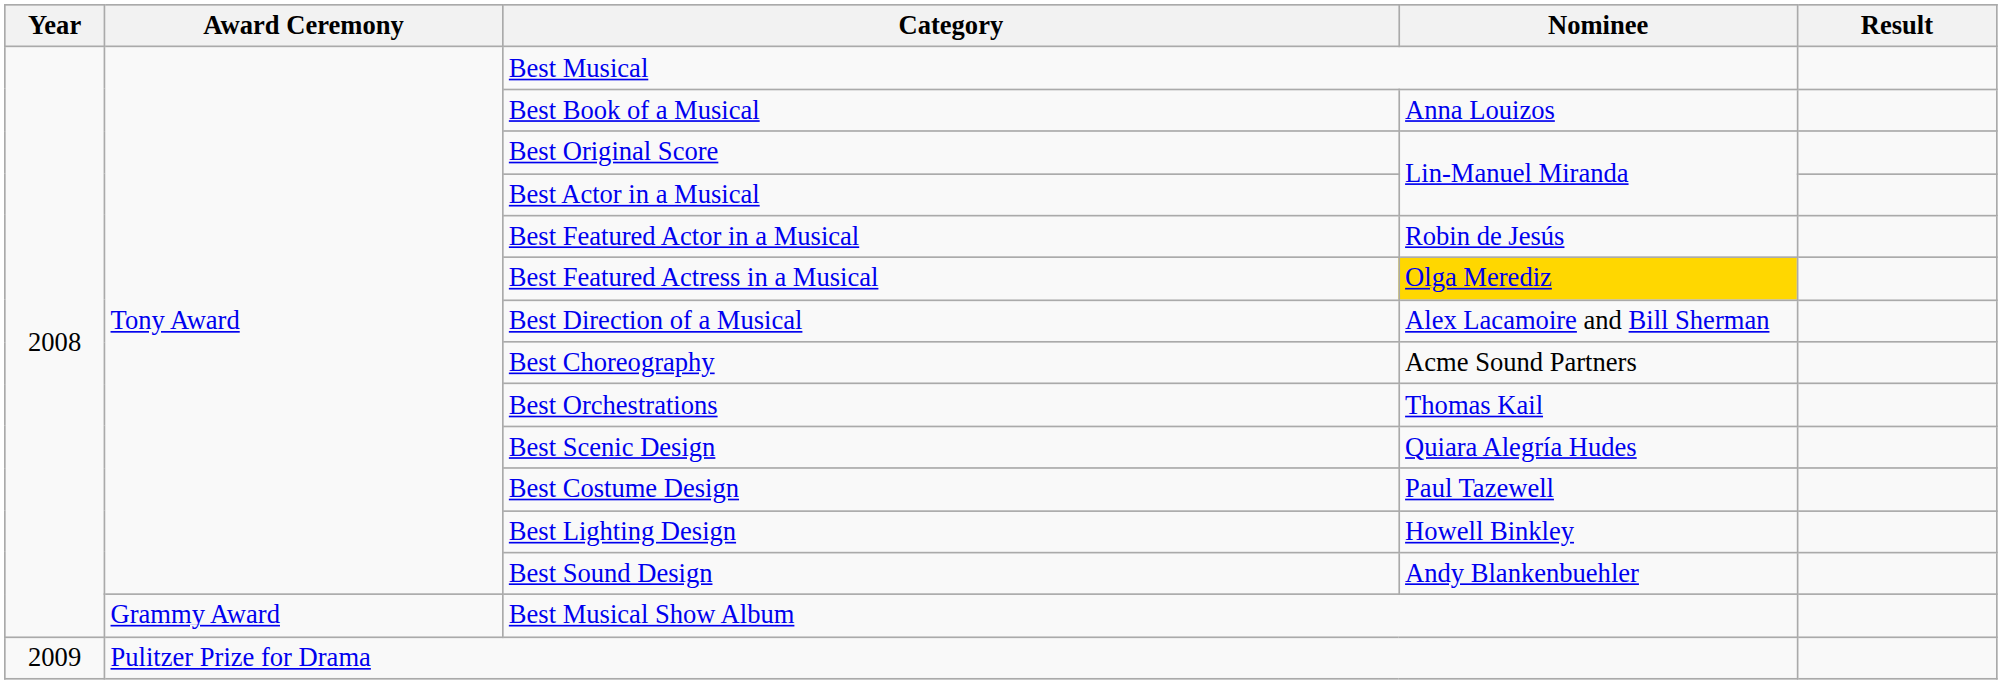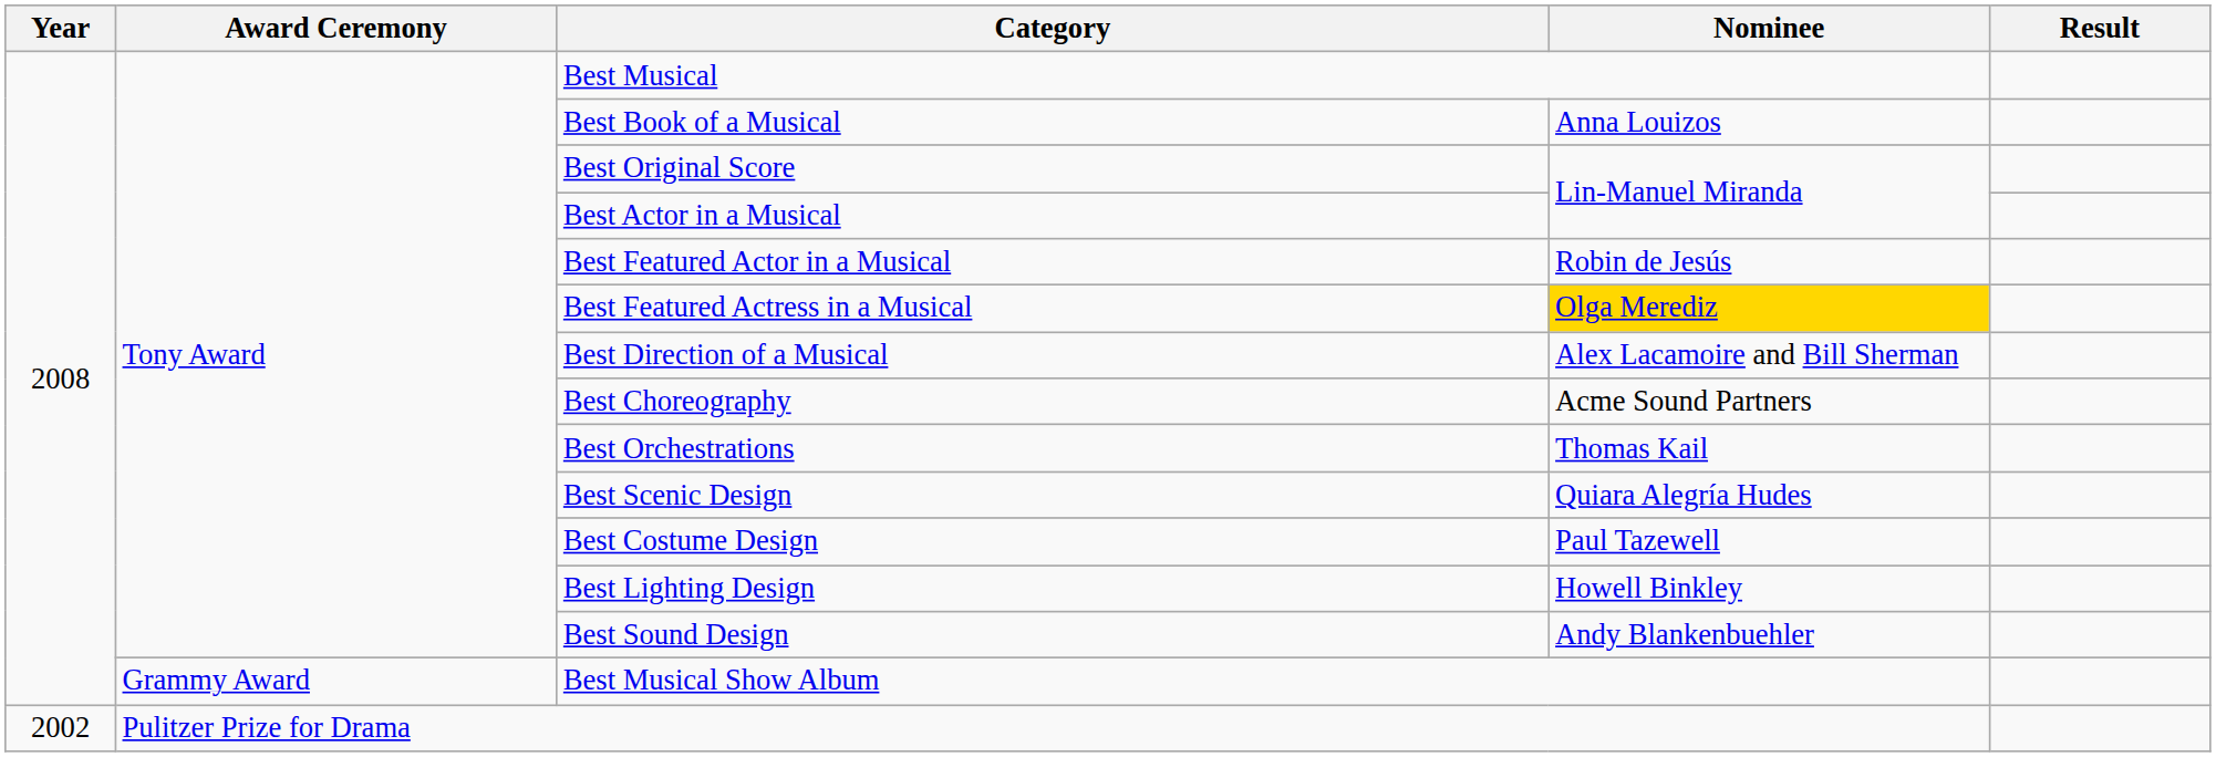 <table class="wikitable" width="95%">
 <tr>
 <th width="5%">Year</th>
 <th width="20%">Award Ceremony</th>
 <th width="45%">Category</th>
 <th width="20%">Nominee</th>
 <th width="10%">Result</th>
 </tr>
 <tr>
 <td rowspan="14" align="center">2008</td>
 <td rowspan="13"><a href='#'>Tony Award</a></td>
 <td colspan="2"><a href='#'>Best Musical</a></td>
 <td></td>
 </tr>
 <tr>
 <td><a href='#'>Best Book of a Musical</a></td>
 <td><a href='#'>Anna Louizos</a></td>
 <td></td>
 </tr>
 <tr>
 <td><a href='#'>Best Original Score</a></td>
 <td rowspan="2"><a href='#'>Lin-Manuel Miranda</a></td>
 <td></td>
 </tr>
 <tr>
 <td><a href='#'>Best Actor in a Musical</a></td>
 <td></td>
 </tr>
 <tr>
 <td><a href='#'>Best Featured Actor in a Musical</a></td>
 <td><a href='#'>Robin de Jesús</a></td>
 <td></td>
 </tr>
 <tr>
 <td><a href='#'>Best Featured Actress in a Musical</a></td>
 <td style="background: gold;"><a href='#'>Olga Merediz</a></td>
 <td></td>
 </tr>
 <tr>
 <td><a href='#'>Best Direction of a Musical</a></td>
 <td><a href='#'>Alex Lacamoire</a> and <a href='#'>Bill Sherman</a></td>
 <td></td>
 </tr>
 <tr>
 <td><a href='#'>Best Choreography</a></td>
 <td>Acme Sound Partners</td>
 <td></td>
 </tr>
 <tr>
 <td><a href='#'>Best Orchestrations</a></td>
 <td><a href='#'>Thomas Kail</a></td>
 <td></td>
 </tr>
 <tr>
 <td><a href='#'>Best Scenic Design</a></td>
 <td><a href='#'>Quiara Alegría Hudes</a></td>
 <td></td>
 </tr>
 <tr>
 <td><a href='#'>Best Costume Design</a></td>
 <td><a href='#'>Paul Tazewell</a></td>
 <td></td>
 </tr>
 <tr>
 <td><a href='#'>Best Lighting Design</a></td>
 <td><a href='#'>Howell Binkley</a></td>
 <td></td>
 </tr>
 <tr>
 <td><a href='#'>Best Sound Design</a></td>
 <td><a href='#'>Andy Blankenbuehler</a></td>
 <td></td>
 </tr>
 <tr>
 <td><a href='#'>Grammy Award</a></td>
 <td colspan="2"><a href='#'>Best Musical Show Album</a></td>
 <td></td>
 </tr>
 <tr>
-<td align="center">2009</td>
+<td align="center">2002</td>
 <td colspan="3"><a href='#'>Pulitzer Prize for Drama</a></td>
 <td></td>
 </tr>
 </table>
